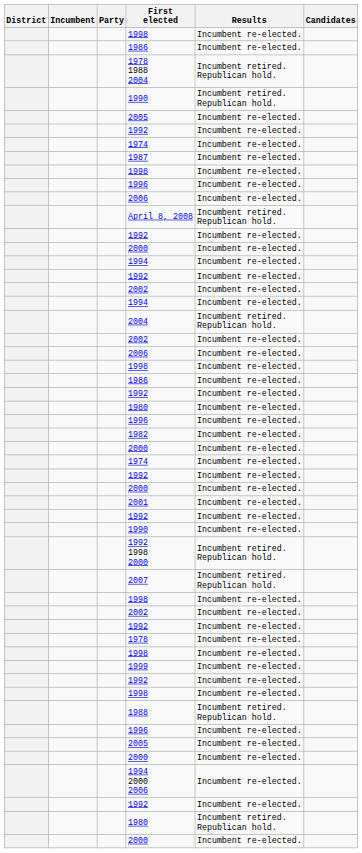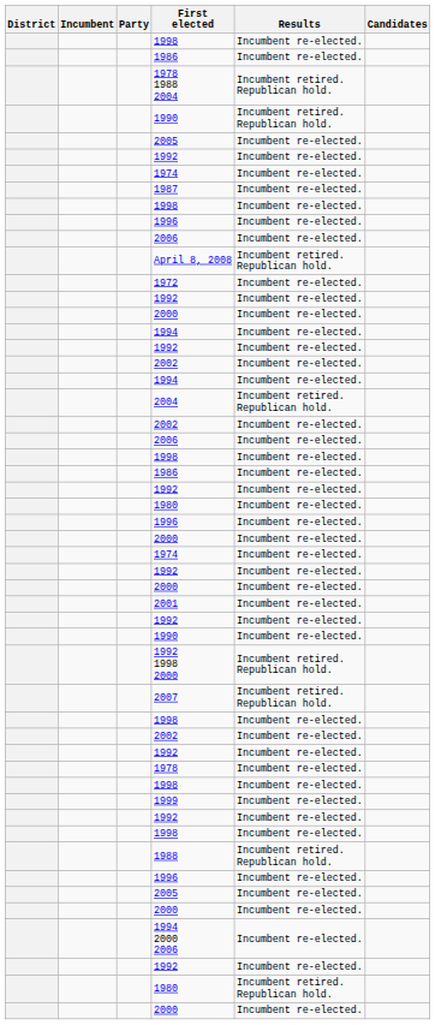 <table class="wikitable sortable">
 <tr valign=bottom>
 <th>District</th>
 <th>Incumbent</th>
 <th>Party</th>
 <th>First<br>elected</th>
 <th>Results</th>
 <th>Candidates</th>
 </tr>
 <tr>
 <th></th>
 <td></td>
 <td></td>
 <td><a href='#'>1998</a></td>
 <td>Incumbent re-elected.</td>
 <td nowrap></td>
 </tr>
 <tr>
 <th></th>
 <td></td>
 <td></td>
 <td><a href='#'>1986</a></td>
 <td>Incumbent re-elected.</td>
 <td nowrap></td>
 </tr>
 <tr>
 <th></th>
 <td></td>
 <td></td>
 <td><a href='#'>1978</a><br>1988 <br><a href='#'>2004</a></td>
 <td>Incumbent retired.<br>Republican hold.</td>
 <td nowrap></td>
 </tr>
 <tr>
 <th></th>
 <td></td>
 <td></td>
 <td><a href='#'>1990</a></td>
 <td>Incumbent retired.<br>Republican hold.</td>
 <td nowrap></td>
 </tr>
 <tr>
 <th></th>
 <td></td>
 <td></td>
 <td><a href='#'>2005</a></td>
 <td>Incumbent re-elected.</td>
 <td nowrap></td>
 </tr>
 <tr>
 <th></th>
 <td></td>
 <td></td>
 <td><a href='#'>1992</a></td>
 <td>Incumbent re-elected.</td>
 <td nowrap></td>
 </tr>
 <tr>
 <th></th>
 <td></td>
 <td></td>
 <td><a href='#'>1974</a></td>
 <td>Incumbent re-elected.</td>
 <td nowrap></td>
 </tr>
 <tr>
 <th></th>
 <td></td>
 <td></td>
 <td><a href='#'>1987</a></td>
 <td>Incumbent re-elected.</td>
 <td nowrap></td>
 </tr>
 <tr>
 <th></th>
 <td></td>
 <td></td>
 <td><a href='#'>1998</a></td>
 <td>Incumbent re-elected.</td>
 <td nowrap></td>
 </tr>
 <tr>
 <th></th>
 <td></td>
 <td></td>
 <td><a href='#'>1996</a></td>
 <td>Incumbent re-elected.</td>
 <td nowrap></td>
 </tr>
 <tr>
 <th></th>
 <td></td>
 <td></td>
 <td><a href='#'>2006</a></td>
 <td>Incumbent re-elected.</td>
 <td nowrap></td>
 </tr>
 <tr>
 <th></th>
 <td></td>
 <td></td>
 <td><a href='#'>April 8, 2008 </a></td>
 <td>Incumbent retired.<br>Republican hold.</td>
+<td nowrap></td>
+</tr>
+<tr>
+<th></th>
+<td></td>
+<td></td>
+<td><a href='#'>1972</a></td>
+<td>Incumbent re-elected.</td>
 <td nowrap></td>
 </tr>
 <tr>
 <th></th>
 <td></td>
 <td></td>
 <td><a href='#'>1992</a></td>
 <td>Incumbent re-elected.</td>
 <td nowrap></td>
 </tr>
 <tr>
 <th></th>
 <td></td>
 <td></td>
 <td><a href='#'>2000</a></td>
 <td>Incumbent re-elected.</td>
 <td nowrap></td>
 </tr>
 <tr>
 <th></th>
 <td></td>
 <td></td>
 <td><a href='#'>1994</a></td>
 <td>Incumbent re-elected.</td>
 <td nowrap></td>
 </tr>
 <tr>
 <th></th>
 <td></td>
 <td></td>
 <td><a href='#'>1992</a></td>
 <td>Incumbent re-elected.</td>
 <td nowrap></td>
 </tr>
 <tr>
 <th></th>
 <td></td>
 <td></td>
 <td><a href='#'>2002</a></td>
 <td>Incumbent re-elected.</td>
 <td nowrap></td>
 </tr>
 <tr>
 <th></th>
 <td></td>
 <td></td>
 <td><a href='#'>1994</a></td>
 <td>Incumbent re-elected.</td>
 <td nowrap></td>
 </tr>
 <tr>
 <th></th>
 <td></td>
 <td></td>
 <td><a href='#'>2004</a></td>
 <td>Incumbent retired.<br>Republican hold.</td>
 <td nowrap></td>
 </tr>
 <tr>
 <th></th>
 <td></td>
 <td></td>
 <td><a href='#'>2002</a></td>
 <td>Incumbent re-elected.</td>
 <td nowrap></td>
 </tr>
 <tr>
 <th></th>
 <td></td>
 <td></td>
 <td><a href='#'>2006</a></td>
 <td>Incumbent re-elected.</td>
 <td nowrap></td>
 </tr>
 <tr>
 <th></th>
 <td></td>
 <td></td>
 <td><a href='#'>1998</a></td>
 <td>Incumbent re-elected.</td>
 <td nowrap></td>
 </tr>
 <tr>
 <th></th>
 <td></td>
 <td></td>
 <td><a href='#'>1986</a></td>
 <td>Incumbent re-elected.</td>
 <td nowrap></td>
 </tr>
 <tr>
 <th></th>
 <td></td>
 <td></td>
 <td><a href='#'>1992</a></td>
 <td>Incumbent re-elected.</td>
 <td nowrap></td>
 </tr>
 <tr>
 <th></th>
 <td></td>
 <td></td>
 <td><a href='#'>1980</a></td>
 <td>Incumbent re-elected.</td>
 <td nowrap></td>
 </tr>
 <tr>
 <th></th>
 <td></td>
 <td></td>
 <td><a href='#'>1996</a></td>
-<td>Incumbent re-elected.</td>
-<td nowrap></td>
-</tr>
-<tr>
-<th></th>
-<td></td>
-<td></td>
-<td><a href='#'>1982</a></td>
 <td>Incumbent re-elected.</td>
 <td nowrap></td>
 </tr>
 <tr>
 <th></th>
 <td></td>
 <td></td>
 <td><a href='#'>2000</a></td>
 <td>Incumbent re-elected.</td>
 <td nowrap></td>
 </tr>
 <tr>
 <th></th>
 <td></td>
 <td></td>
 <td><a href='#'>1974</a></td>
 <td>Incumbent re-elected.</td>
 <td nowrap></td>
 </tr>
 <tr>
 <th></th>
 <td></td>
 <td></td>
 <td><a href='#'>1992</a></td>
 <td>Incumbent re-elected.</td>
 <td nowrap></td>
 </tr>
 <tr>
 <th></th>
 <td></td>
 <td></td>
 <td><a href='#'>2000</a></td>
 <td>Incumbent re-elected.</td>
 <td nowrap></td>
 </tr>
 <tr>
 <th></th>
 <td></td>
 <td></td>
 <td><a href='#'>2001</a></td>
 <td>Incumbent re-elected.</td>
 <td nowrap></td>
 </tr>
 <tr>
 <th></th>
 <td></td>
 <td></td>
 <td><a href='#'>1992</a></td>
 <td>Incumbent re-elected.</td>
 <td nowrap></td>
 </tr>
 <tr>
 <th></th>
 <td></td>
 <td></td>
 <td><a href='#'>1990</a></td>
 <td>Incumbent re-elected.</td>
 <td nowrap></td>
 </tr>
 <tr>
 <th></th>
 <td></td>
 <td></td>
 <td><a href='#'>1992</a><br>1998 <br><a href='#'>2000</a></td>
 <td>Incumbent retired.<br>Republican hold.</td>
 <td nowrap></td>
 </tr>
 <tr>
 <th></th>
 <td></td>
 <td></td>
 <td><a href='#'>2007</a></td>
 <td>Incumbent retired.<br>Republican hold.</td>
 <td nowrap></td>
 </tr>
 <tr>
 <th></th>
 <td></td>
 <td></td>
 <td><a href='#'>1998</a></td>
 <td>Incumbent re-elected.</td>
 <td nowrap></td>
 </tr>
 <tr>
 <th></th>
 <td></td>
 <td></td>
 <td><a href='#'>2002</a></td>
 <td>Incumbent re-elected.</td>
 <td nowrap></td>
 </tr>
 <tr>
 <th></th>
 <td></td>
 <td></td>
 <td><a href='#'>1992</a></td>
 <td>Incumbent re-elected.</td>
 <td nowrap></td>
 </tr>
 <tr>
 <th></th>
 <td></td>
 <td></td>
 <td><a href='#'>1978</a></td>
 <td>Incumbent re-elected.</td>
 <td nowrap></td>
 </tr>
 <tr>
 <th></th>
 <td></td>
 <td></td>
 <td><a href='#'>1998</a></td>
 <td>Incumbent re-elected.</td>
 <td nowrap></td>
 </tr>
 <tr>
 <th></th>
 <td></td>
 <td></td>
 <td><a href='#'>1999</a></td>
 <td>Incumbent re-elected.</td>
 <td nowrap></td>
 </tr>
 <tr>
 <th></th>
 <td></td>
 <td></td>
 <td><a href='#'>1992</a></td>
 <td>Incumbent re-elected.</td>
 <td nowrap></td>
 </tr>
 <tr>
 <th></th>
 <td></td>
 <td></td>
 <td><a href='#'>1998</a></td>
 <td>Incumbent re-elected.</td>
 <td nowrap></td>
 </tr>
 <tr>
 <th></th>
 <td></td>
 <td></td>
 <td><a href='#'>1988</a></td>
 <td>Incumbent retired.<br>Republican hold.</td>
 <td nowrap></td>
 </tr>
 <tr>
 <th></th>
 <td></td>
 <td></td>
 <td><a href='#'>1996</a></td>
 <td>Incumbent re-elected.</td>
 <td nowrap></td>
 </tr>
 <tr>
 <th></th>
 <td></td>
 <td></td>
 <td><a href='#'>2005</a></td>
 <td>Incumbent re-elected.</td>
 <td nowrap></td>
 </tr>
 <tr>
 <th></th>
 <td></td>
 <td></td>
 <td><a href='#'>2000</a></td>
 <td>Incumbent re-elected.</td>
 <td nowrap></td>
 </tr>
 <tr>
 <th></th>
 <td></td>
 <td></td>
 <td><a href='#'>1994</a><br>2000 <br><a href='#'>2006 </a></td>
 <td>Incumbent re-elected.</td>
 <td nowrap></td>
 </tr>
 <tr>
 <th></th>
 <td></td>
 <td></td>
 <td><a href='#'>1992</a></td>
 <td>Incumbent re-elected.</td>
 <td nowrap></td>
 </tr>
 <tr>
 <th></th>
 <td></td>
 <td></td>
 <td><a href='#'>1980</a></td>
 <td>Incumbent retired.<br>Republican hold.</td>
 <td nowrap></td>
 </tr>
 <tr>
 <th></th>
 <td></td>
 <td></td>
 <td><a href='#'>2000</a></td>
 <td>Incumbent re-elected.</td>
 <td nowrap></td>
 </tr>
 </table>
